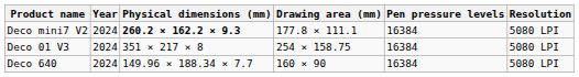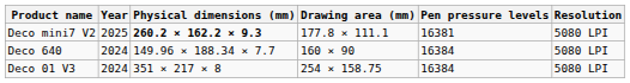 <table class="wikitable sortable">
 <tr>
 <th>Product name</th>
 <th>Year</th>
 <th>Physical dimensions (mm)</th>
 <th>Drawing area (mm)</th>
 <th>Pen pressure levels</th>
 <th>Resolution</th>
 </tr>
 <tr>
 <td>Deco mini7 V2</td>
-<td>2024</td>
+<td>2025</td>
 <td><strong>260.2 × 162.2 × 9.3</strong></td>
 <td>177.8 × 111.1</td>
+<td>16381</td>
+<td>5080 LPI</td>
+</tr>
+<tr>
+<td>Deco 640</td>
+<td>2024</td>
+<td>149.96 × 188.34 × 7.7</td>
+<td>160 × 90</td>
 <td>16384</td>
 <td>5080 LPI</td>
 </tr>
 <tr>
 <td>Deco 01 V3</td>
 <td>2024</td>
 <td>351 × 217 × 8</td>
 <td>254 × 158.75</td>
 <td>16384</td>
 <td>5080 LPI</td>
 </tr>
-<tr>
-<td>Deco 640</td>
-<td>2024</td>
-<td>149.96 × 188.34 × 7.7</td>
-<td>160 × 90</td>
-<td>16384</td>
-<td>5080 LPI</td>
-</tr>
 </table>
